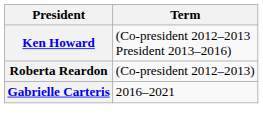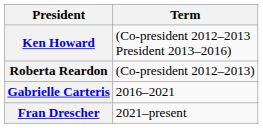 <table class="wikitable plainrowheaders">
 <tr>
 <th scope="col">President</th>
 <th scope="col">Term</th>
 </tr>
 <tr>
 <th scope="row"><a href='#'>Ken Howard</a></th>
 <td>(Co-president 2012–2013<br>President 2013–2016)</td>
 </tr>
 <tr>
 <th scope="row">Roberta Reardon</th>
 <td>(Co-president 2012–2013)</td>
 </tr>
 <tr>
 <th scope="row"><a href='#'>Gabrielle Carteris</a></th>
 <td>2016–2021</td>
 </tr>
+<tr>
+<th scope="row"><a href='#'>Fran Drescher</a></th>
+<td>2021–present</td>
+</tr>
 </table>
